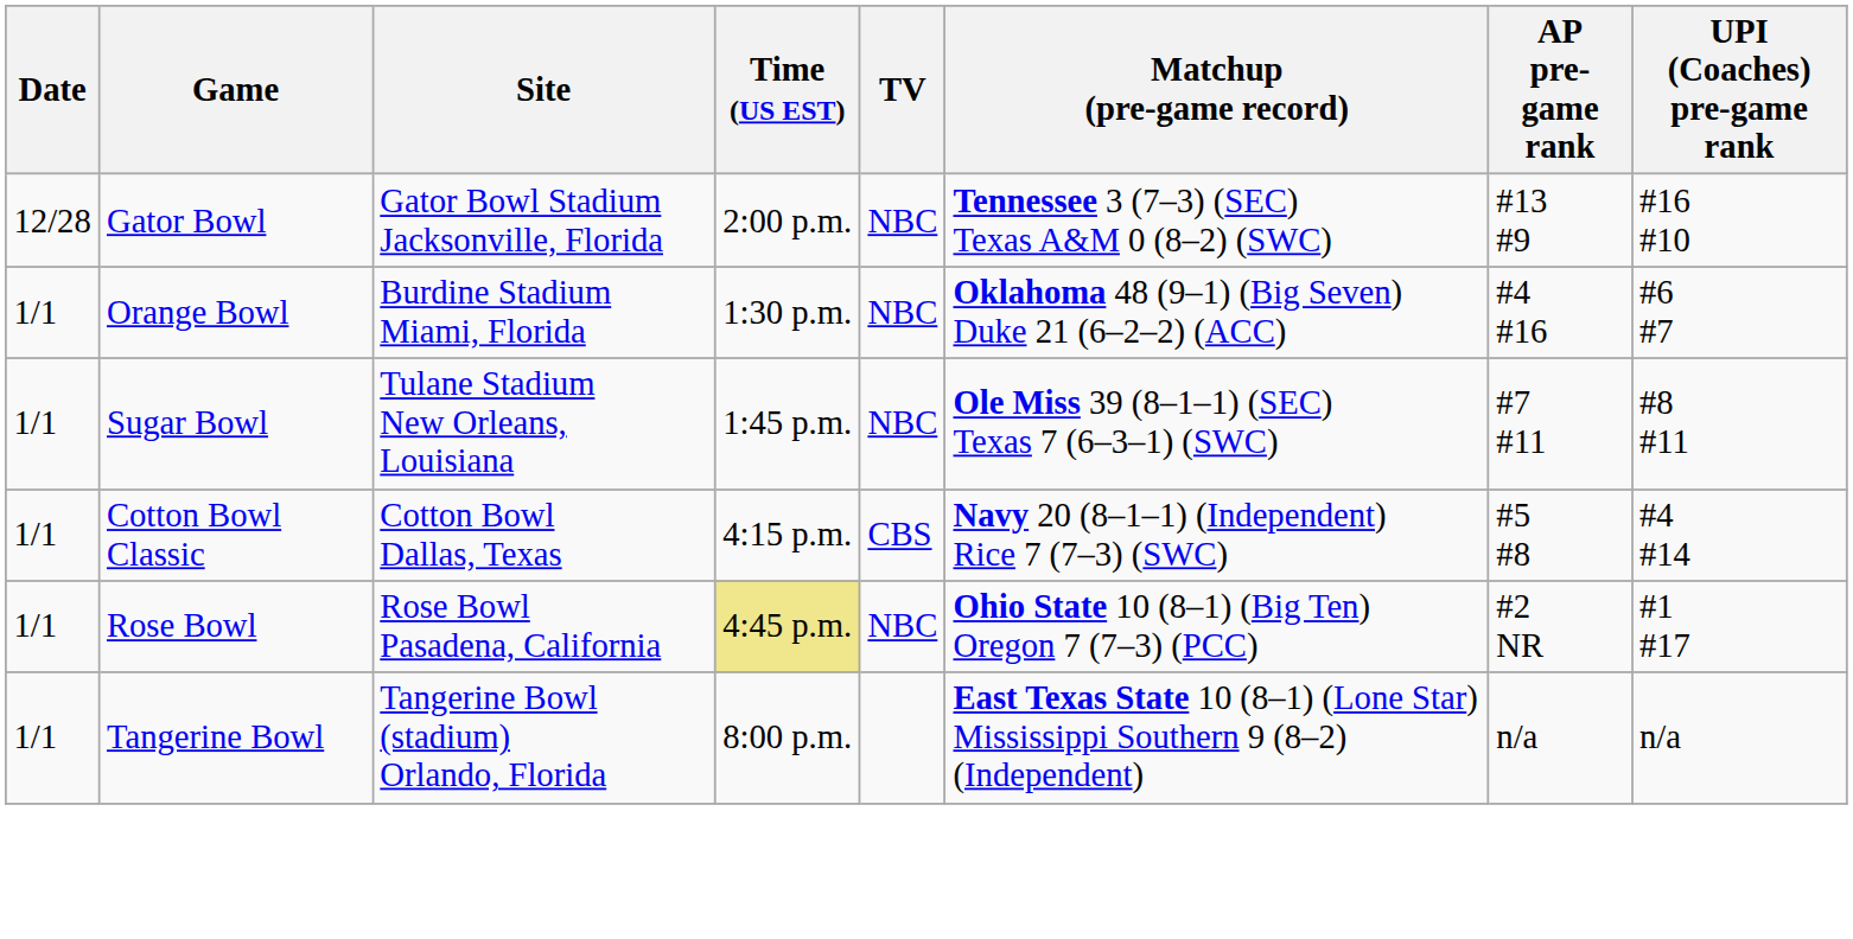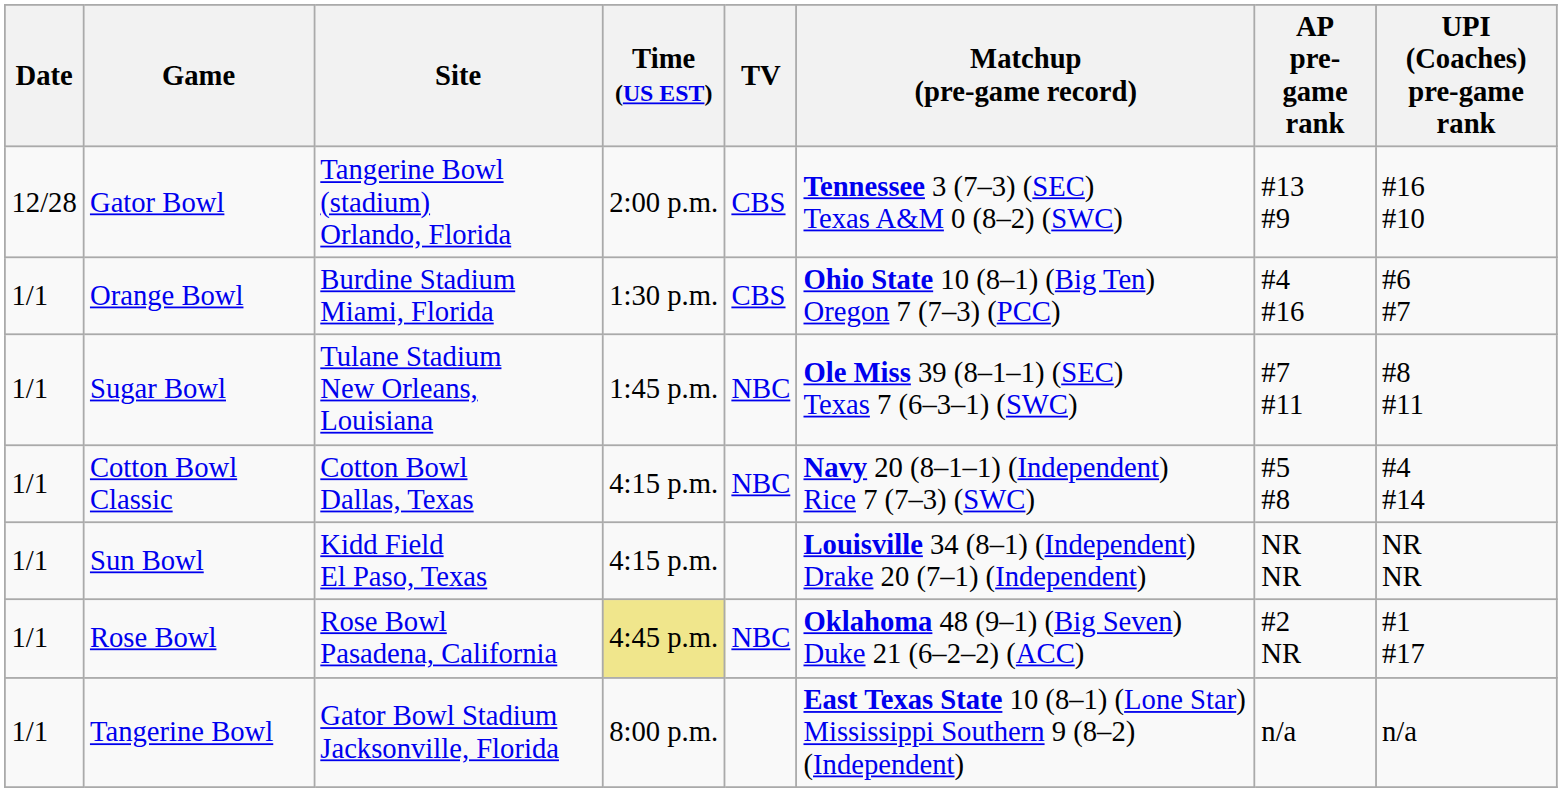 <table class="wikitable">
 <tr>
 <th>Date</th>
 <th>Game</th>
 <th>Site</th>
 <th>Time<br><small>(<a href='#'>US EST</a>)</small></th>
 <th>TV</th>
 <th>Matchup<br>(pre-game record)</th>
 <th>AP<br>pre-game<br>rank</th>
 <th>UPI (Coaches)<br>pre-game<br>rank</th>
 </tr>
 <tr>
 <td>12/28</td>
 <td><a href='#'>Gator Bowl</a></td>
-<td><a href='#'>Gator Bowl Stadium</a> <br> <a href='#'>Jacksonville, Florida</a></td>
+<td><a href='#'>Tangerine Bowl (stadium)</a> <br> <a href='#'>Orlando, Florida</a></td>
 <td>2:00 p.m.</td>
-<td><a href='#'>NBC</a></td>
+<td><a href='#'>CBS</a></td>
 <td><strong><a href='#'>Tennessee</a></strong> 3 (7–3) (<a href='#'>SEC</a>)<br><a href='#'>Texas A&M</a> 0 (8–2) (<a href='#'>SWC</a>)</td>
 <td>#13<br>#9</td>
 <td>#16<br>#10</td>
 </tr>
 <tr>
 <td>1/1</td>
 <td><a href='#'>Orange Bowl</a></td>
 <td><a href='#'>Burdine Stadium</a> <br> <a href='#'>Miami, Florida</a></td>
 <td>1:30 p.m.</td>
-<td><a href='#'>NBC</a></td>
-<td><strong><a href='#'>Oklahoma</a></strong> 48 (9–1) (<a href='#'>Big Seven</a>)<br><a href='#'>Duke</a> 21 (6–2–2) (<a href='#'>ACC</a>)</td>
+<td><a href='#'>CBS</a></td>
+<td><strong><a href='#'>Ohio State</a></strong> 10 (8–1) (<a href='#'>Big Ten</a>)<br><a href='#'>Oregon</a> 7 (7–3) (<a href='#'>PCC</a>)</td>
 <td>#4<br>#16</td>
 <td>#6<br>#7</td>
 </tr>
 <tr>
 <td>1/1</td>
 <td><a href='#'>Sugar Bowl</a></td>
 <td><a href='#'>Tulane Stadium</a> <br> <a href='#'>New Orleans, Louisiana</a></td>
 <td>1:45 p.m.</td>
 <td><a href='#'>NBC</a></td>
 <td><strong><a href='#'>Ole Miss</a></strong> 39 (8–1–1) (<a href='#'>SEC</a>)<br><a href='#'>Texas</a> 7 (6–3–1) (<a href='#'>SWC</a>)</td>
 <td>#7<br>#11</td>
 <td>#8<br>#11</td>
 </tr>
 <tr>
 <td>1/1</td>
 <td><a href='#'>Cotton Bowl Classic</a></td>
 <td><a href='#'>Cotton Bowl</a> <br> <a href='#'>Dallas, Texas</a></td>
 <td>4:15 p.m.</td>
-<td><a href='#'>CBS</a></td>
+<td><a href='#'>NBC</a></td>
 <td><strong><a href='#'>Navy</a></strong> 20 (8–1–1) (<a href='#'>Independent</a>)<br><a href='#'>Rice</a> 7 (7–3) (<a href='#'>SWC</a>)</td>
 <td>#5<br>#8</td>
 <td>#4<br>#14</td>
+</tr>
+<tr>
+<td>1/1</td>
+<td><a href='#'>Sun Bowl</a></td>
+<td><a href='#'>Kidd Field</a> <br> <a href='#'>El Paso, Texas</a></td>
+<td>4:15 p.m.</td>
+<td></td>
+<td><strong><a href='#'>Louisville</a></strong> 34 (8–1) (<a href='#'>Independent</a>)<br><a href='#'>Drake</a> 20 (7–1) (<a href='#'>Independent</a>)</td>
+<td>NR<br>NR</td>
+<td>NR<br>NR</td>
 </tr>
 <tr>
 <td>1/1</td>
 <td><a href='#'>Rose Bowl</a></td>
 <td><a href='#'>Rose Bowl</a> <br> <a href='#'>Pasadena, California</a></td>
 <td style="background: khaki;">4:45 p.m.</td>
 <td><a href='#'>NBC</a></td>
-<td><strong><a href='#'>Ohio State</a></strong> 10 (8–1) (<a href='#'>Big Ten</a>)<br><a href='#'>Oregon</a> 7 (7–3) (<a href='#'>PCC</a>)</td>
+<td><strong><a href='#'>Oklahoma</a></strong> 48 (9–1) (<a href='#'>Big Seven</a>)<br><a href='#'>Duke</a> 21 (6–2–2) (<a href='#'>ACC</a>)</td>
 <td>#2<br>NR</td>
 <td>#1<br>#17</td>
 </tr>
 <tr>
 <td>1/1</td>
 <td><a href='#'>Tangerine Bowl</a></td>
-<td><a href='#'>Tangerine Bowl (stadium)</a> <br> <a href='#'>Orlando, Florida</a></td>
+<td><a href='#'>Gator Bowl Stadium</a> <br> <a href='#'>Jacksonville, Florida</a></td>
 <td>8:00 p.m.</td>
 <td></td>
 <td><strong><a href='#'>East Texas State</a></strong> 10 (8–1) (<a href='#'>Lone Star</a>)<br><a href='#'>Mississippi Southern</a> 9 (8–2) (<a href='#'>Independent</a>)</td>
 <td>n/a</td>
 <td>n/a</td>
 </tr>
 </table>
